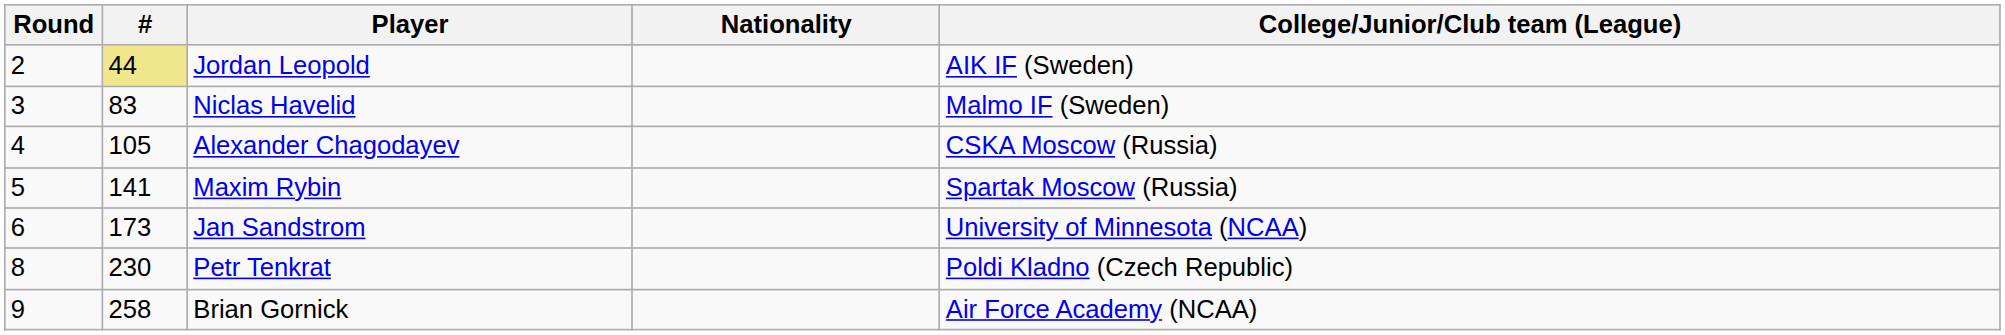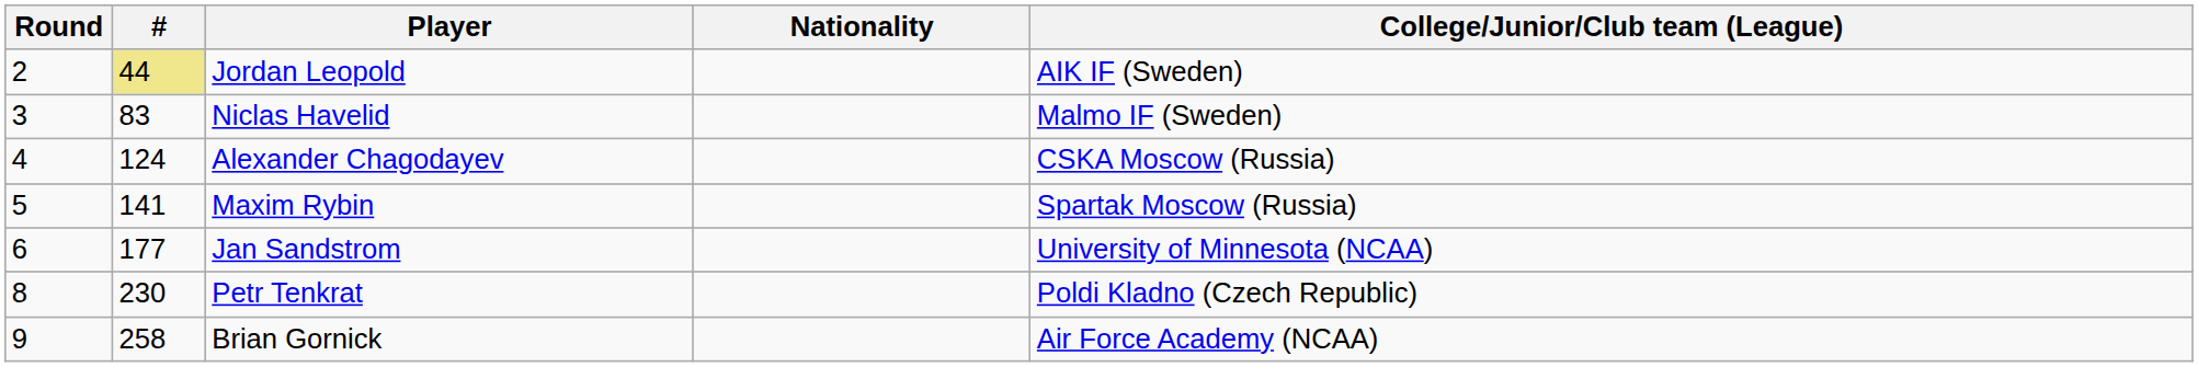 <table class="wikitable">
 <tr align="center">
 <th bgcolor="#DDDDFF" width="4.0%">Round</th>
 <th bgcolor="#DDDDFF" width="4.0%">#</th>
 <th bgcolor="#DDDDFF" width="21.0%">Player</th>
 <th bgcolor="#DDDDFF" width="14.5%">Nationality</th>
 <th bgcolor="#DDDDFF" width="50.0%">College/Junior/Club team (League)</th>
 </tr>
 <tr>
 <td>2</td>
 <td style="background: khaki;">44</td>
 <td><a href='#'>Jordan Leopold</a></td>
 <td></td>
 <td><a href='#'>AIK IF</a> (Sweden)</td>
 </tr>
 <tr>
 <td>3</td>
 <td>83</td>
 <td><a href='#'>Niclas Havelid</a></td>
 <td></td>
 <td><a href='#'>Malmo IF</a> (Sweden)</td>
 </tr>
 <tr>
 <td>4</td>
-<td>105</td>
+<td>124</td>
 <td><a href='#'>Alexander Chagodayev</a></td>
 <td></td>
 <td><a href='#'>CSKA Moscow</a> (Russia)</td>
 </tr>
 <tr>
 <td>5</td>
 <td>141</td>
 <td><a href='#'>Maxim Rybin</a></td>
 <td></td>
 <td><a href='#'>Spartak Moscow</a> (Russia)</td>
 </tr>
 <tr>
 <td>6</td>
-<td>173</td>
+<td>177</td>
 <td><a href='#'>Jan Sandstrom</a></td>
 <td></td>
 <td><a href='#'>University of Minnesota</a> (<a href='#'>NCAA</a>)</td>
 </tr>
 <tr>
 <td>8</td>
 <td>230</td>
 <td><a href='#'>Petr Tenkrat</a></td>
 <td></td>
 <td><a href='#'>Poldi Kladno</a> (Czech Republic)</td>
 </tr>
 <tr>
 <td>9</td>
 <td>258</td>
 <td>Brian Gornick</td>
 <td></td>
 <td><a href='#'>Air Force Academy</a> (NCAA)</td>
 </tr>
 </table>
